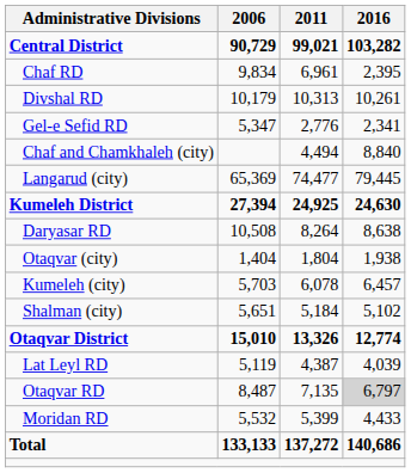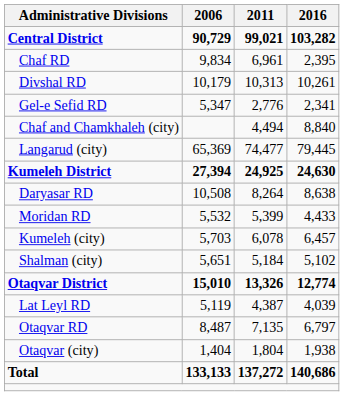 <table class="wikitable">
 <tr>
 <th>Administrative Divisions</th>
 <th>2006</th>
 <th>2011</th>
 <th>2016</th>
 </tr>
 <tr>
 <td><strong><a href='#'>Central District</a></strong></td>
 <td style="text-align: right;"><strong>90,729</strong></td>
 <td style="text-align: right;"><strong>99,021</strong></td>
 <td style="text-align: right;"><strong>103,282</strong></td>
 </tr>
 <tr>
 <td style="padding-left: 1em;"><a href='#'>Chaf RD</a></td>
 <td style="text-align: right;">9,834</td>
 <td style="text-align: right;">6,961</td>
 <td style="text-align: right;">2,395</td>
 </tr>
 <tr>
 <td style="padding-left: 1em;"><a href='#'>Divshal RD</a></td>
 <td style="text-align: right;">10,179</td>
 <td style="text-align: right;">10,313</td>
 <td style="text-align: right;">10,261</td>
 </tr>
 <tr>
 <td style="padding-left: 1em;"><a href='#'>Gel-e Sefid RD</a></td>
 <td style="text-align: right;">5,347</td>
 <td style="text-align: right;">2,776</td>
 <td style="text-align: right;">2,341</td>
 </tr>
 <tr>
 <td style="padding-left: 1em;"><a href='#'>Chaf and Chamkhaleh</a> (city)</td>
 <td style="text-align: right;"></td>
 <td style="text-align: right;">4,494</td>
 <td style="text-align: right;">8,840</td>
 </tr>
 <tr>
 <td style="padding-left: 1em;"><a href='#'>Langarud</a> (city)</td>
 <td style="text-align: right;">65,369</td>
 <td style="text-align: right;">74,477</td>
 <td style="text-align: right;">79,445</td>
 </tr>
 <tr>
 <td><strong><a href='#'>Kumeleh District</a></strong></td>
 <td style="text-align: right;"><strong>27,394</strong></td>
 <td style="text-align: right;"><strong>24,925</strong></td>
 <td style="text-align: right;"><strong>24,630</strong></td>
 </tr>
 <tr>
 <td style="padding-left: 1em;"><a href='#'>Daryasar RD</a></td>
 <td style="text-align: right;">10,508</td>
 <td style="text-align: right;">8,264</td>
 <td style="text-align: right;">8,638</td>
 </tr>
 <tr>
-<td style="padding-left: 1em;"><a href='#'>Otaqvar</a> (city)</td>
-<td style="text-align: right;">1,404</td>
-<td style="text-align: right;">1,804</td>
-<td style="text-align: right;">1,938</td>
+<td style="padding-left: 1em;"><a href='#'>Moridan RD</a></td>
+<td style="text-align: right;">5,532</td>
+<td style="text-align: right;">5,399</td>
+<td style="text-align: right;">4,433</td>
 </tr>
 <tr>
 <td style="padding-left: 1em;"><a href='#'>Kumeleh</a> (city)</td>
 <td style="text-align: right;">5,703</td>
 <td style="text-align: right;">6,078</td>
 <td style="text-align: right;">6,457</td>
 </tr>
 <tr>
 <td style="padding-left: 1em;"><a href='#'>Shalman</a> (city)</td>
 <td style="text-align: right;">5,651</td>
 <td style="text-align: right;">5,184</td>
 <td style="text-align: right;">5,102</td>
 </tr>
 <tr>
 <td><strong><a href='#'>Otaqvar District</a></strong></td>
 <td style="text-align: right;"><strong>15,010</strong></td>
 <td style="text-align: right;"><strong>13,326</strong></td>
 <td style="text-align: right;"><strong>12,774</strong></td>
 </tr>
 <tr>
 <td style="padding-left: 1em;"><a href='#'>Lat Leyl RD</a></td>
 <td style="text-align: right;">5,119</td>
 <td style="text-align: right;">4,387</td>
 <td style="text-align: right;">4,039</td>
 </tr>
 <tr>
 <td style="padding-left: 1em;"><a href='#'>Otaqvar RD</a></td>
 <td style="text-align: right;">8,487</td>
 <td style="text-align: right;">7,135</td>
-<td style="background: lightgrey; text-align: right;">6,797</td>
+<td style="text-align: right;">6,797</td>
 </tr>
 <tr>
-<td style="padding-left: 1em;"><a href='#'>Moridan RD</a></td>
-<td style="text-align: right;">5,532</td>
-<td style="text-align: right;">5,399</td>
-<td style="text-align: right;">4,433</td>
+<td style="padding-left: 1em;"><a href='#'>Otaqvar</a> (city)</td>
+<td style="text-align: right;">1,404</td>
+<td style="text-align: right;">1,804</td>
+<td style="text-align: right;">1,938</td>
 </tr>
 <tr>
 <td><strong>Total</strong></td>
 <td style="text-align: right;"><strong>133,133</strong></td>
 <td style="text-align: right;"><strong>137,272</strong></td>
 <td style="text-align: right;"><strong>140,686</strong></td>
 </tr>
 <tr>
 <td colspan=4></td>
 </tr>
 </table>
